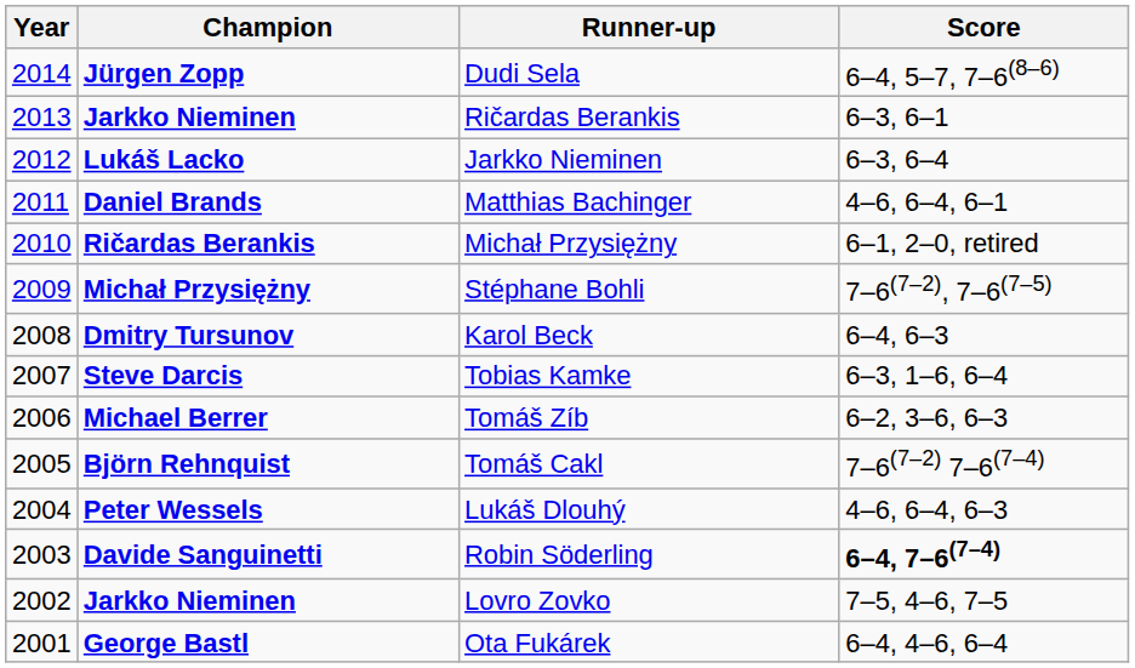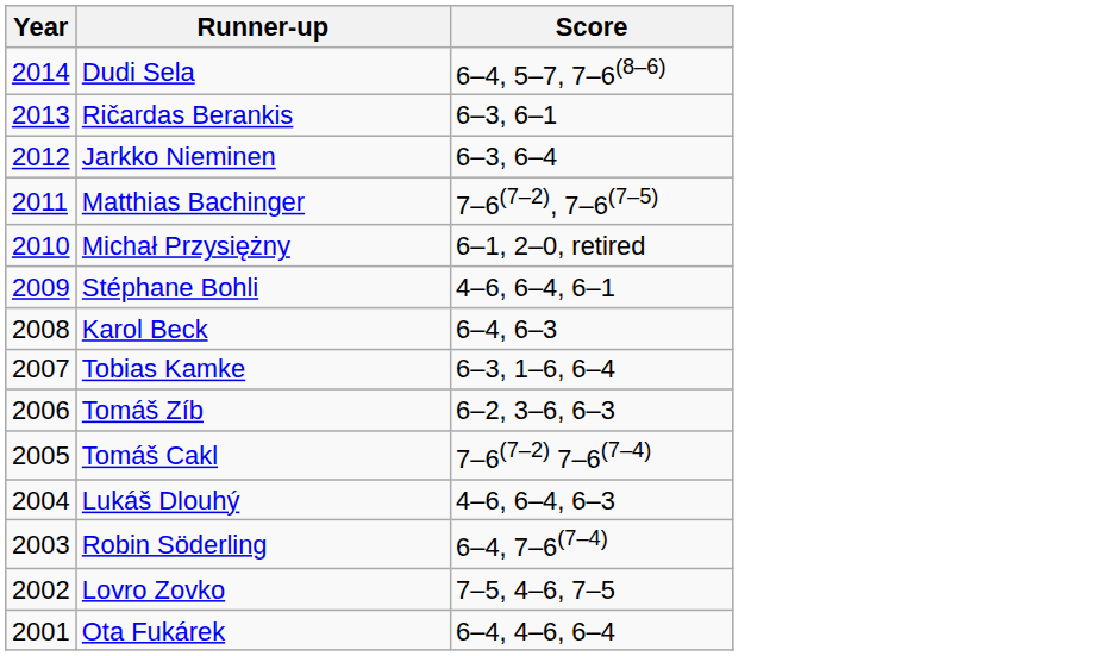 <table class="wikitable" style="font-size:90%">
 <tr>
 <th>Year</th>
-<th width="200">Champion</th>
 <th width="200">Runner-up</th>
 <th width="150">Score</th>
 </tr>
 <tr>
 <td><a href='#'>2014</a></td>
-<td> <strong><a href='#'>Jürgen Zopp</a></strong></td>
 <td> <a href='#'>Dudi Sela</a></td>
 <td>6–4, 5–7, 7–6<sup>(8–6)</sup></td>
 </tr>
 <tr>
 <td><a href='#'>2013</a></td>
-<td> <strong><a href='#'>Jarkko Nieminen</a></strong></td>
 <td> <a href='#'>Ričardas Berankis</a></td>
 <td>6–3, 6–1</td>
 </tr>
 <tr>
 <td><a href='#'>2012</a></td>
-<td> <strong><a href='#'>Lukáš Lacko</a></strong></td>
 <td> <a href='#'>Jarkko Nieminen</a></td>
 <td>6–3, 6–4</td>
 </tr>
 <tr>
 <td><a href='#'>2011</a></td>
-<td> <strong><a href='#'>Daniel Brands</a></strong></td>
 <td> <a href='#'>Matthias Bachinger</a></td>
-<td>4–6, 6–4, 6–1</td>
+<td>7–6<sup>(7–2)</sup>, 7–6<sup>(7–5)</sup></td>
 </tr>
 <tr>
 <td><a href='#'>2010</a></td>
-<td> <strong><a href='#'>Ričardas Berankis</a></strong></td>
 <td> <a href='#'>Michał Przysiężny</a></td>
 <td>6–1, 2–0, retired</td>
 </tr>
 <tr>
 <td><a href='#'>2009</a></td>
-<td> <strong><a href='#'>Michał Przysiężny</a></strong></td>
 <td> <a href='#'>Stéphane Bohli</a></td>
-<td>7–6<sup>(7–2)</sup>, 7–6<sup>(7–5)</sup></td>
+<td>4–6, 6–4, 6–1</td>
 </tr>
 <tr>
 <td>2008</td>
-<td> <strong><a href='#'>Dmitry Tursunov</a></strong></td>
 <td> <a href='#'>Karol Beck</a></td>
 <td>6–4, 6–3</td>
 </tr>
 <tr>
 <td>2007</td>
-<td> <strong><a href='#'>Steve Darcis</a></strong></td>
 <td> <a href='#'>Tobias Kamke</a></td>
 <td>6–3, 1–6, 6–4</td>
 </tr>
 <tr>
 <td>2006</td>
-<td> <strong><a href='#'>Michael Berrer</a></strong></td>
 <td> <a href='#'>Tomáš Zíb</a></td>
 <td>6–2, 3–6, 6–3</td>
 </tr>
 <tr>
 <td>2005</td>
-<td> <strong><a href='#'>Björn Rehnquist</a></strong></td>
 <td> <a href='#'>Tomáš Cakl</a></td>
 <td>7–6<sup>(7–2)</sup> 7–6<sup>(7–4)</sup></td>
 </tr>
 <tr>
 <td>2004</td>
-<td> <strong><a href='#'>Peter Wessels</a></strong></td>
 <td> <a href='#'>Lukáš Dlouhý</a></td>
 <td>4–6, 6–4, 6–3</td>
 </tr>
 <tr>
 <td>2003</td>
-<td> <strong><a href='#'>Davide Sanguinetti</a></strong></td>
 <td> <a href='#'>Robin Söderling</a></td>
-<td><strong>6–4, 7–6<sup>(7–4)</sup></strong></td>
+<td>6–4, 7–6<sup>(7–4)</sup></td>
 </tr>
 <tr>
 <td>2002</td>
-<td> <strong><a href='#'>Jarkko Nieminen</a></strong></td>
 <td> <a href='#'>Lovro Zovko</a></td>
 <td>7–5, 4–6, 7–5</td>
 </tr>
 <tr>
 <td>2001</td>
-<td> <strong><a href='#'>George Bastl</a></strong></td>
 <td> <a href='#'>Ota Fukárek</a></td>
 <td>6–4, 4–6, 6–4</td>
 </tr>
 </table>
